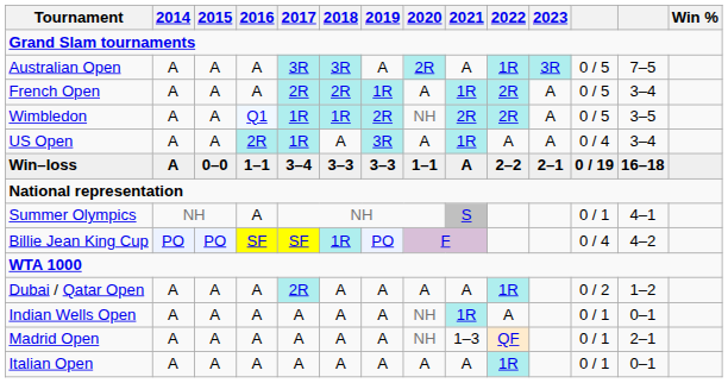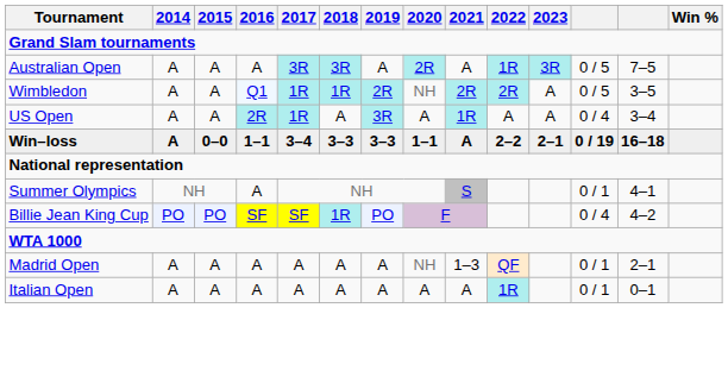 <table class=wikitable style=text-align:center>
 <tr>
 <th>Tournament</th>
 <th><a href='#'>2014</a></th>
 <th><a href='#'>2015</a></th>
 <th><a href='#'>2016</a></th>
 <th><a href='#'>2017</a></th>
 <th><a href='#'>2018</a></th>
 <th><a href='#'>2019</a></th>
 <th><a href='#'>2020</a></th>
 <th><a href='#'>2021</a></th>
 <th><a href='#'>2022</a></th>
 <th><a href='#'>2023</a></th>
 <th></th>
 <th></th>
 <th>Win %</th>
 </tr>
 <tr>
 <td colspan="14" align="left"><strong><a href='#'>Grand Slam tournaments</a></strong></td>
 </tr>
 <tr>
 <td align=left><a href='#'>Australian Open</a></td>
 <td>A</td>
 <td>A</td>
 <td>A</td>
 <td bgcolor=afeeee><a href='#'>3R</a></td>
 <td bgcolor=afeeee><a href='#'>3R</a></td>
 <td>A</td>
 <td bgcolor=afeeee><a href='#'>2R</a></td>
 <td>A</td>
 <td bgcolor=afeeee><a href='#'>1R</a></td>
 <td bgcolor=afeeee><a href='#'>3R</a></td>
 <td>0 / 5</td>
 <td>7–5</td>
-<td></td>
-</tr>
-<tr>
-<td align=left><a href='#'>French Open</a></td>
-<td>A</td>
-<td>A</td>
-<td>A</td>
-<td bgcolor=afeeee><a href='#'>2R</a></td>
-<td bgcolor=afeeee><a href='#'>2R</a></td>
-<td bgcolor=afeeee><a href='#'>1R</a></td>
-<td>A</td>
-<td bgcolor=afeeee><a href='#'>1R</a></td>
-<td bgcolor=afeeee><a href='#'>2R</a></td>
-<td>A</td>
-<td>0 / 5</td>
-<td>3–4</td>
 <td></td>
 </tr>
 <tr>
 <td align=left><a href='#'>Wimbledon</a></td>
 <td>A</td>
 <td>A</td>
 <td bgcolor=f0f8ff><a href='#'>Q1</a></td>
 <td bgcolor=afeeee><a href='#'>1R</a></td>
 <td bgcolor=afeeee><a href='#'>1R</a></td>
 <td bgcolor=afeeee><a href='#'>2R</a></td>
 <td style=color:#767676>NH</td>
 <td bgcolor=afeeee><a href='#'>2R</a></td>
 <td bgcolor=afeeee><a href='#'>2R</a></td>
 <td>A</td>
 <td>0 / 5</td>
 <td>3–5</td>
 <td></td>
 </tr>
 <tr>
 <td align=left><a href='#'>US Open</a></td>
 <td>A</td>
 <td>A</td>
 <td bgcolor=afeeee><a href='#'>2R</a></td>
 <td bgcolor=afeeee><a href='#'>1R</a></td>
 <td>A</td>
 <td bgcolor=afeeee><a href='#'>3R</a></td>
 <td>A</td>
 <td bgcolor=afeeee><a href='#'>1R</a></td>
 <td>A</td>
 <td>A</td>
 <td>0 / 4</td>
 <td>3–4</td>
 <td></td>
 </tr>
 <tr style=background:#efefef;font-weight:bold>
 <td align=left>Win–loss</td>
 <td>A</td>
 <td>0–0</td>
 <td>1–1</td>
 <td>3–4</td>
 <td>3–3</td>
 <td>3–3</td>
 <td>1–1</td>
 <td>A</td>
 <td>2–2</td>
 <td>2–1</td>
 <td>0 / 19</td>
 <td>16–18</td>
 <td></td>
 </tr>
 <tr>
 <td colspan="14" align="left"><strong>National representation</strong></td>
 </tr>
 <tr>
 <td align=left><a href='#'>Summer Olympics</a></td>
 <td style=color:#767676 colspan=2>NH</td>
 <td>A</td>
 <td style=color:#767676 colspan=4>NH</td>
 <td bgcolor=silver><a href='#'>S</a></td>
 <td></td>
 <td></td>
 <td>0 / 1</td>
 <td>4–1</td>
 <td></td>
 </tr>
 <tr>
 <td align=left><a href='#'>Billie Jean King Cup</a></td>
 <td bgcolor=ecf2ff><a href='#'>PO</a></td>
 <td bgcolor=ecf2ff><a href='#'>PO</a></td>
 <td bgcolor=yellow><a href='#'>SF</a></td>
 <td bgcolor=yellow><a href='#'>SF</a></td>
 <td bgcolor=afeeee><a href='#'>1R</a></td>
 <td bgcolor=ecf2ff><a href='#'>PO</a></td>
 <td colspan=2 bgcolor=thistle><a href='#'>F</a></td>
 <td></td>
 <td></td>
 <td>0 / 4</td>
 <td>4–2</td>
 <td></td>
 </tr>
 <tr>
 <td colspan="14" align="left"><strong><a href='#'>WTA 1000</a></strong></td>
 </tr>
 <tr>
-<td align=left><a href='#'>Dubai</a> / <a href='#'>Qatar Open</a></td>
-<td>A</td>
-<td>A</td>
-<td>A</td>
-<td bgcolor=afeeee><a href='#'>2R</a></td>
-<td>A</td>
-<td>A</td>
-<td>A</td>
-<td>A</td>
-<td bgcolor=afeeee><a href='#'>1R</a></td>
-<td></td>
-<td>0 / 2</td>
-<td>1–2</td>
-<td></td>
-</tr>
-<tr>
-<td align=left><a href='#'>Indian Wells Open</a></td>
-<td>A</td>
-<td>A</td>
-<td>A</td>
-<td>A</td>
-<td>A</td>
-<td>A</td>
-<td style=color:#767676>NH</td>
-<td bgcolor=afeeee><a href='#'>1R</a></td>
-<td>A</td>
-<td></td>
-<td>0 / 1</td>
-<td>0–1</td>
-<td></td>
-</tr>
-<tr>
 <td align=left><a href='#'>Madrid Open</a></td>
 <td>A</td>
 <td>A</td>
 <td>A</td>
 <td>A</td>
 <td>A</td>
 <td>A</td>
 <td style=color:#767676>NH</td>
 <td>1–3</td>
 <td bgcolor=ffebcd><a href='#'>QF</a></td>
 <td></td>
 <td>0 / 1</td>
 <td>2–1</td>
 <td></td>
 </tr>
 <tr>
 <td align=left><a href='#'>Italian Open</a></td>
 <td>A</td>
 <td>A</td>
 <td>A</td>
 <td>A</td>
 <td>A</td>
 <td>A</td>
 <td>A</td>
 <td>A</td>
 <td bgcolor=afeeee><a href='#'>1R</a></td>
 <td></td>
 <td>0 / 1</td>
 <td>0–1</td>
 <td></td>
 </tr>
 </table>
